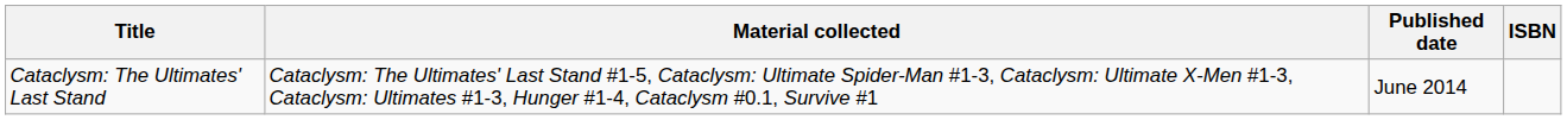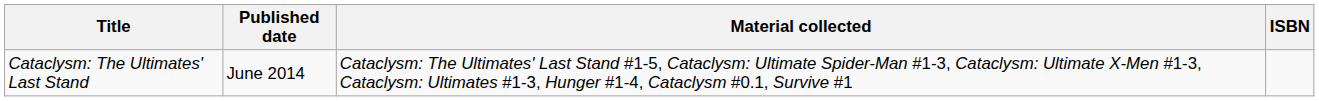 <table class="wikitable">
 <tr>
 <th>Title</th>
+<th>Published date</th>
 <th>Material collected</th>
-<th>Published date</th>
 <th>ISBN</th>
 </tr>
 <tr>
 <td><em>Cataclysm: The Ultimates' Last Stand</em></td>
+<td>June 2014</td>
 <td><em>Cataclysm: The Ultimates' Last Stand</em> #1-5, <em>Cataclysm: Ultimate Spider-Man</em> #1-3, <em>Cataclysm: Ultimate X-Men</em> #1-3, <em>Cataclysm: Ultimates</em> #1-3, <em>Hunger</em> #1-4, <em>Cataclysm</em> #0.1, <em>Survive</em> #1</td>
-<td>June 2014</td>
 <td></td>
 </tr>
 </table>
